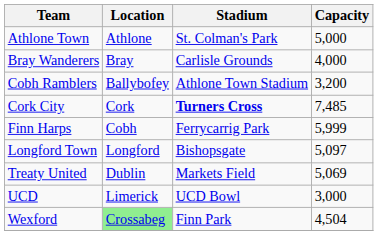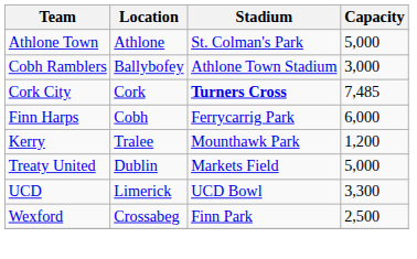 <table class="wikitable sortable">
 <tr>
 <th>Team</th>
 <th>Location</th>
 <th>Stadium</th>
 <th>Capacity</th>
 </tr>
 <tr>
 <td><a href='#'>Athlone Town</a></td>
 <td><a href='#'>Athlone</a></td>
 <td><a href='#'>St. Colman's Park</a></td>
 <td>5,000</td>
 </tr>
 <tr>
-<td><a href='#'>Bray Wanderers</a></td>
-<td><a href='#'>Bray</a></td>
-<td><a href='#'>Carlisle Grounds</a></td>
-<td>4,000</td>
-</tr>
-<tr>
 <td><a href='#'>Cobh Ramblers</a></td>
 <td><a href='#'>Ballybofey</a></td>
 <td><a href='#'>Athlone Town Stadium</a></td>
-<td>3,200</td>
+<td>3,000</td>
 </tr>
 <tr>
 <td><a href='#'>Cork City</a></td>
 <td><a href='#'>Cork</a></td>
 <td><strong><a href='#'>Turners Cross</a></strong></td>
 <td>7,485</td>
 </tr>
 <tr>
 <td><a href='#'>Finn Harps</a></td>
 <td><a href='#'>Cobh</a></td>
 <td><a href='#'>Ferrycarrig Park</a></td>
-<td>5,999</td>
+<td>6,000</td>
 </tr>
 <tr>
-<td><a href='#'>Longford Town</a></td>
-<td><a href='#'>Longford</a></td>
-<td><a href='#'>Bishopsgate</a></td>
-<td>5,097</td>
+<td><a href='#'>Kerry</a></td>
+<td><a href='#'>Tralee</a></td>
+<td><a href='#'>Mounthawk Park</a></td>
+<td>1,200</td>
 </tr>
 <tr>
 <td><a href='#'>Treaty United</a></td>
 <td><a href='#'>Dublin</a></td>
 <td><a href='#'>Markets Field</a></td>
-<td>5,069</td>
+<td>5,000</td>
 </tr>
 <tr>
 <td><a href='#'>UCD</a></td>
 <td><a href='#'>Limerick</a></td>
 <td><a href='#'>UCD Bowl</a></td>
-<td>3,000</td>
+<td>3,300</td>
 </tr>
 <tr>
 <td><a href='#'>Wexford</a></td>
-<td style="background: lightgreen;"><a href='#'>Crossabeg</a></td>
+<td><a href='#'>Crossabeg</a></td>
 <td><a href='#'>Finn Park</a></td>
-<td>4,504</td>
+<td>2,500</td>
 </tr>
 <tr>
 </tr>
 </table>
